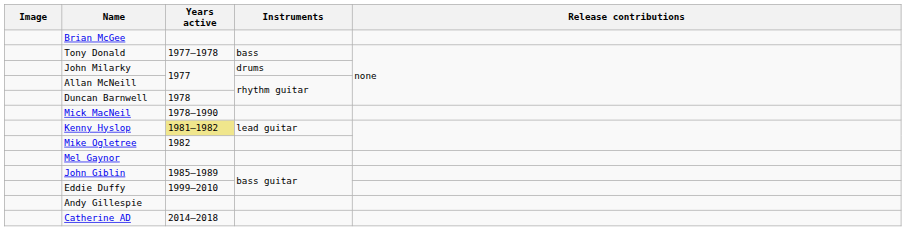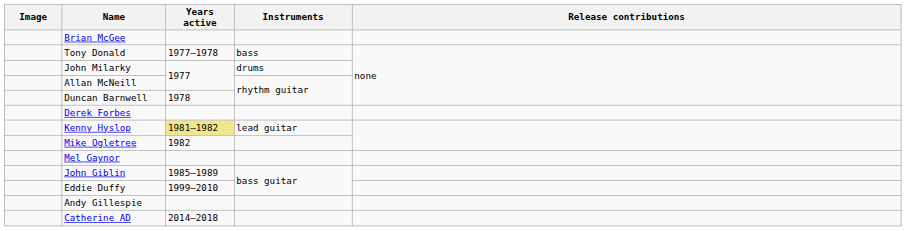 <table class="wikitable" width="100%" border="1">
 <tr>
 <th width="75">Image</th>
 <th width="140">Name</th>
 <th width="90">Years active</th>
 <th width="160">Instruments</th>
 <th>Release contributions</th>
 </tr>
 <tr>
 <td></td>
 <td><a href='#'>Brian McGee</a></td>
 <td></td>
 <td></td>
 <td></td>
 </tr>
 <tr>
 <td></td>
 <td>Tony Donald</td>
 <td>1977–1978</td>
 <td>bass</td>
 <td rowspan="4">none</td>
 </tr>
 <tr>
 <td></td>
 <td>John Milarky</td>
 <td rowspan="2">1977</td>
 <td>drums</td>
 </tr>
 <tr>
 <td></td>
 <td>Allan McNeill</td>
 <td rowspan="2">rhythm guitar</td>
 </tr>
 <tr>
 <td></td>
 <td>Duncan Barnwell</td>
 <td>1978</td>
 </tr>
 <tr>
 <td></td>
-<td><a href='#'>Mick MacNeil</a></td>
-<td>1978–1990</td>
+<td><a href='#'>Derek Forbes</a></td>
+<td></td>
 <td></td>
 <td></td>
 </tr>
 <tr>
 <td></td>
 <td><a href='#'>Kenny Hyslop</a></td>
 <td style="background: khaki;">1981–1982</td>
 <td>lead guitar</td>
 <td rowspan="2"></td>
 </tr>
 <tr>
 <td></td>
 <td><a href='#'>Mike Ogletree</a></td>
 <td>1982</td>
 <td></td>
 </tr>
 <tr>
 <td></td>
 <td><a href='#'>Mel Gaynor</a></td>
 <td></td>
 <td></td>
 <td></td>
 </tr>
 <tr>
 <td></td>
 <td><a href='#'>John Giblin</a></td>
 <td>1985–1989</td>
 <td rowspan="2">bass guitar</td>
 <td></td>
 </tr>
 <tr>
 <td></td>
 <td>Eddie Duffy</td>
 <td>1999–2010</td>
 <td></td>
 </tr>
 <tr>
 <td></td>
 <td>Andy Gillespie</td>
 <td></td>
 <td></td>
 <td></td>
 </tr>
 <tr>
 <td></td>
 <td><a href='#'>Catherine AD</a></td>
 <td>2014–2018</td>
 <td></td>
 <td></td>
 </tr>
 </table>
